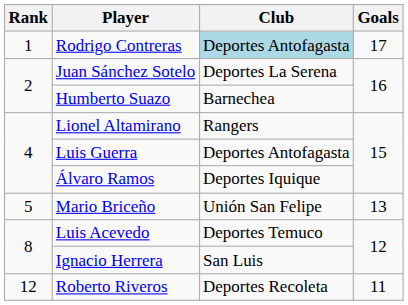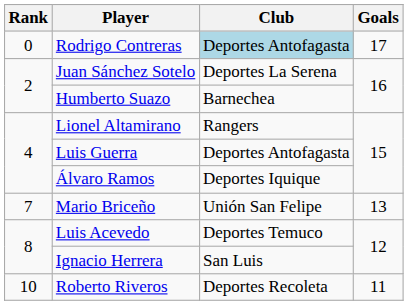 <table class="wikitable" border="1">
 <tr>
 <th>Rank</th>
 <th>Player</th>
 <th>Club</th>
 <th>Goals</th>
 </tr>
 <tr>
-<td align=center>1</td>
+<td align=center>0</td>
 <td> <a href='#'>Rodrigo Contreras</a></td>
 <td style="background: lightblue;">Deportes Antofagasta</td>
 <td align=center>17</td>
 </tr>
 <tr>
 <td rowspan=2 align=center>2</td>
 <td> <a href='#'>Juan Sánchez Sotelo</a></td>
 <td>Deportes La Serena</td>
 <td rowspan=2 align=center>16</td>
 </tr>
 <tr>
 <td> <a href='#'>Humberto Suazo</a></td>
 <td>Barnechea</td>
 </tr>
 <tr>
 <td rowspan=3 align=center>4</td>
 <td> <a href='#'>Lionel Altamirano</a></td>
 <td>Rangers</td>
 <td rowspan=3 align=center>15</td>
 </tr>
 <tr>
 <td> <a href='#'>Luis Guerra</a></td>
 <td>Deportes Antofagasta</td>
 </tr>
 <tr>
 <td> <a href='#'>Álvaro Ramos</a></td>
 <td>Deportes Iquique</td>
 </tr>
 <tr>
-<td align=center>5</td>
+<td align=center>7</td>
 <td> <a href='#'>Mario Briceño</a></td>
 <td>Unión San Felipe</td>
 <td align=center>13</td>
 </tr>
 <tr>
 <td rowspan=2 align=center>8</td>
 <td> <a href='#'>Luis Acevedo</a></td>
 <td>Deportes Temuco</td>
 <td rowspan=2 align=center>12</td>
 </tr>
 <tr>
 <td> <a href='#'>Ignacio Herrera</a></td>
 <td>San Luis</td>
 </tr>
 <tr>
-<td align=center>12</td>
+<td align=center>10</td>
 <td> <a href='#'>Roberto Riveros</a></td>
 <td>Deportes Recoleta</td>
 <td align=center>11</td>
 </tr>
 </table>
